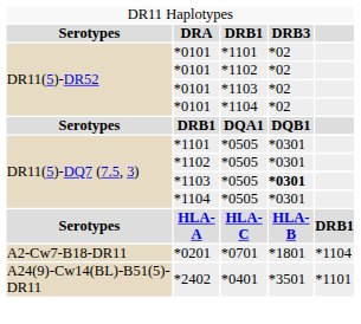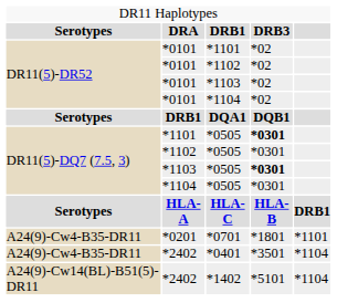 <table id="drugInfoBox" style="float: right; clear: right; margin: 0 0 0.5em 1em; background: #ffffff;" class="toccolours" border=0 cellpadding=0 align=left width="380px">
 <tr style="background:#f8f8f8">
 <td align="center" colspan="5"><div>DR11 Haplotypes</div></td>
 </tr>
 <tr style="background:#dddddd">
 <th bgcolor="#dddddd">Serotypes</th>
 <th bgcolor="#dddddd">DRA</th>
 <th bgcolor="#dddddd">DRB1</th>
 <th bgcolor="#dddddd">DRB3</th>
 <th></th>
 </tr>
 <tr style="background:#eeeeee">
 <td rowspan = "4" bgcolor="#e7dcc3">DR11(<a href='#'>5</a>)-<a href='#'>DR52</a></td>
 <td bgcolor="#eeeeee">*0101</td>
 <td bgcolor="#eeeeee">*1101</td>
 <td bgcolor="#eeeeee">*02</td>
 <td></td>
 </tr>
 <tr style="background:#eeeeee">
 <td bgcolor="#eeeeee">*0101</td>
 <td bgcolor="#eeeeee">*1102</td>
 <td bgcolor="#eeeeee">*02</td>
 <td></td>
 </tr>
 <tr style="background:#eeeeee">
 <td bgcolor="#eeeeee">*0101</td>
 <td bgcolor="#eeeeee">*1103</td>
 <td bgcolor="#eeeeee">*02</td>
 <td></td>
 </tr>
 <tr style="background:#eeeeee">
 <td bgcolor="#eeeeee">*0101</td>
 <td bgcolor="#eeeeee">*1104</td>
 <td bgcolor="#eeeeee">*02</td>
 <td></td>
 </tr>
 <tr style="background:#dddddd">
 <th bgcolor="#dddddd">Serotypes</th>
 <th bgcolor="#dddddd">DRB1</th>
 <th bgcolor="#dddddd">DQA1</th>
 <th bgcolor="#dddddd">DQB1</th>
 <th></th>
 </tr>
 <tr bgcolor="#eeeeee">
 <td rowspan = "4" bgcolor="#e7dcc3">DR11(<a href='#'>5</a>)-<a href='#'>DQ7</a> (<a href='#'>7.5</a>, <a href='#'>3</a>)</td>
 <td>*1101</td>
 <td>*0505</td>
-<td>*0301</td>
+<td><strong>*0301</strong></td>
 <td></td>
 </tr>
 <tr bgcolor="#eeeeee">
 <td>*1102</td>
 <td>*0505</td>
 <td>*0301</td>
 <td></td>
 </tr>
 <tr bgcolor="#eeeeee">
 <td>*1103</td>
 <td>*0505</td>
 <td><strong>*0301</strong></td>
 <td></td>
 </tr>
 <tr bgcolor="#eeeeee">
 <td>*1104</td>
 <td>*0505</td>
 <td>*0301</td>
 <td></td>
 </tr>
 <tr style="background:#dddddd">
 <th bgcolor="#dddddd">Serotypes</th>
 <th bgcolor="#dddddd"><a href='#'>HLA-A</a></th>
 <th bgcolor="#dddddd"><a href='#'>HLA-C</a></th>
 <th bgcolor="#dddddd"><a href='#'>HLA-B</a></th>
 <th bgcolor="#dddddd">DRB1</th>
 </tr>
 <tr bgcolor="#eeeeee">
-<td bgcolor="#e7dcc3">A2-Cw7-B18-DR11</td>
+<td bgcolor="#e7dcc3">A24(9)-Cw4-B35-DR11</td>
 <td>*0201</td>
 <td>*0701</td>
 <td>*1801</td>
+<td>*1101</td>
+</tr>
+<tr bgcolor="#eeeeee">
+<td bgcolor="#e7dcc3">A24(9)-Cw4-B35-DR11</td>
+<td>*2402</td>
+<td>*0401</td>
+<td>*3501</td>
 <td>*1104</td>
 </tr>
 <tr bgcolor="#eeeeee">
 <td bgcolor="#e7dcc3">A24(9)-Cw14(BL)-B51(5)-DR11</td>
 <td>*2402</td>
-<td>*0401</td>
-<td>*3501</td>
-<td>*1101</td>
+<td>*1402</td>
+<td>*5101</td>
+<td>*1104</td>
 </tr>
 <tr>
 </tr>
 </table>
